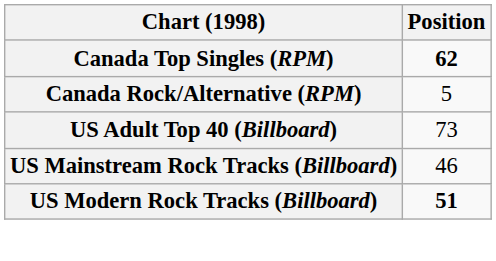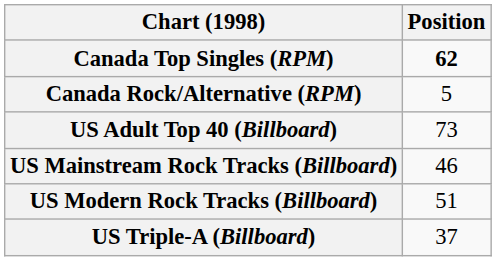 <table class="wikitable sortable plainrowheaders" style="text-align:center">
 <tr>
 <th scope="col">Chart (1998)</th>
 <th scope="col">Position</th>
 </tr>
 <tr>
 <th scope="row">Canada Top Singles (<em>RPM</em>)</th>
 <td><strong>62</strong></td>
 </tr>
 <tr>
 <th scope="row">Canada Rock/Alternative (<em>RPM</em>)</th>
 <td>5</td>
 </tr>
 <tr>
 <th scope="row">US Adult Top 40 (<em>Billboard</em>)</th>
 <td>73</td>
 </tr>
 <tr>
 <th scope="row">US Mainstream Rock Tracks (<em>Billboard</em>)</th>
 <td>46</td>
 </tr>
 <tr>
 <th scope="row">US Modern Rock Tracks (<em>Billboard</em>)</th>
-<td><strong>51</strong></td>
+<td>51</td>
+</tr>
+<tr>
+<th scope="row">US Triple-A (<em>Billboard</em>)</th>
+<td>37</td>
 </tr>
 </table>
